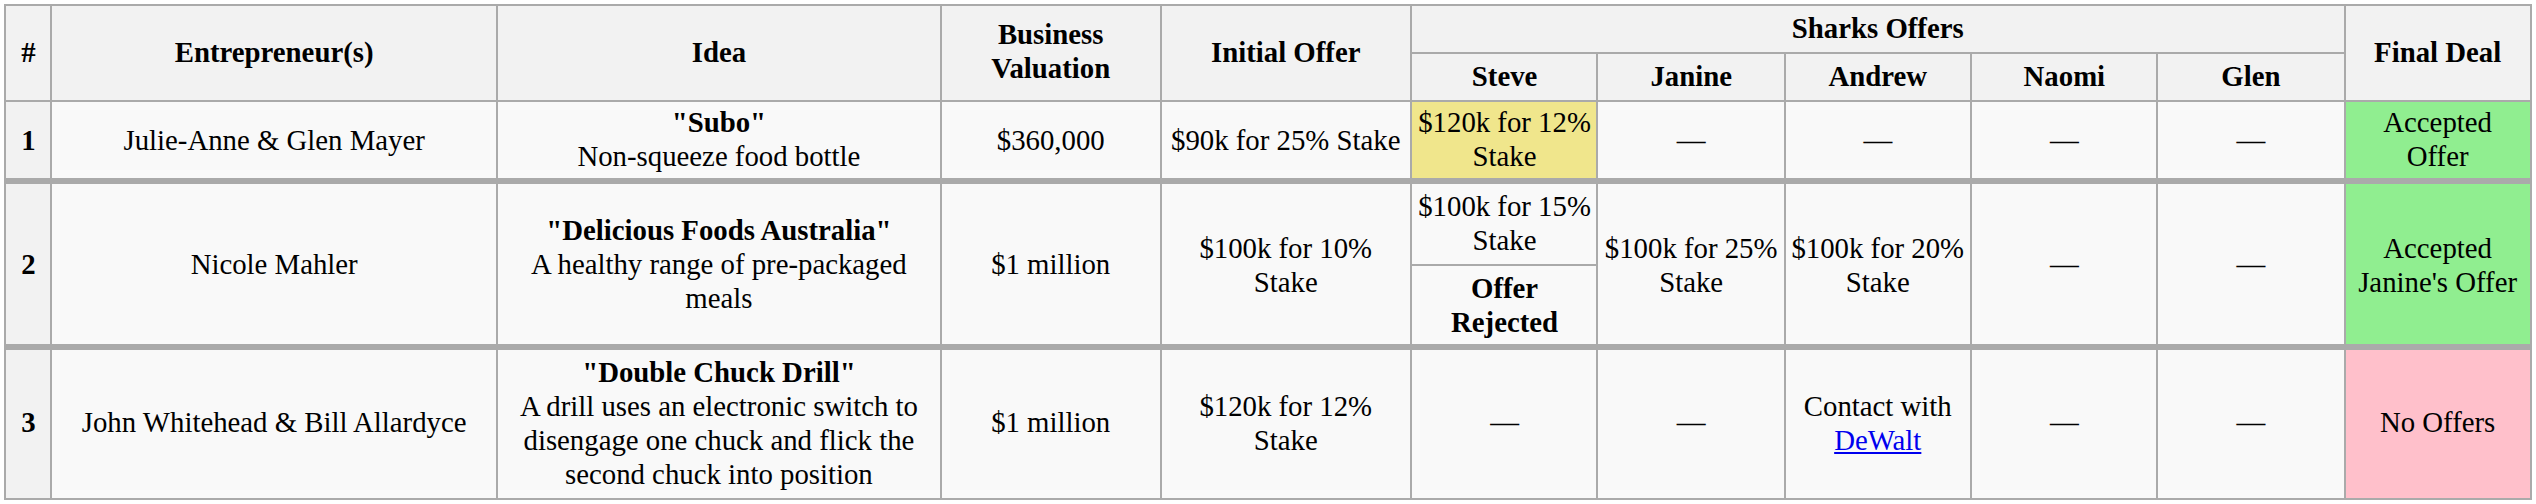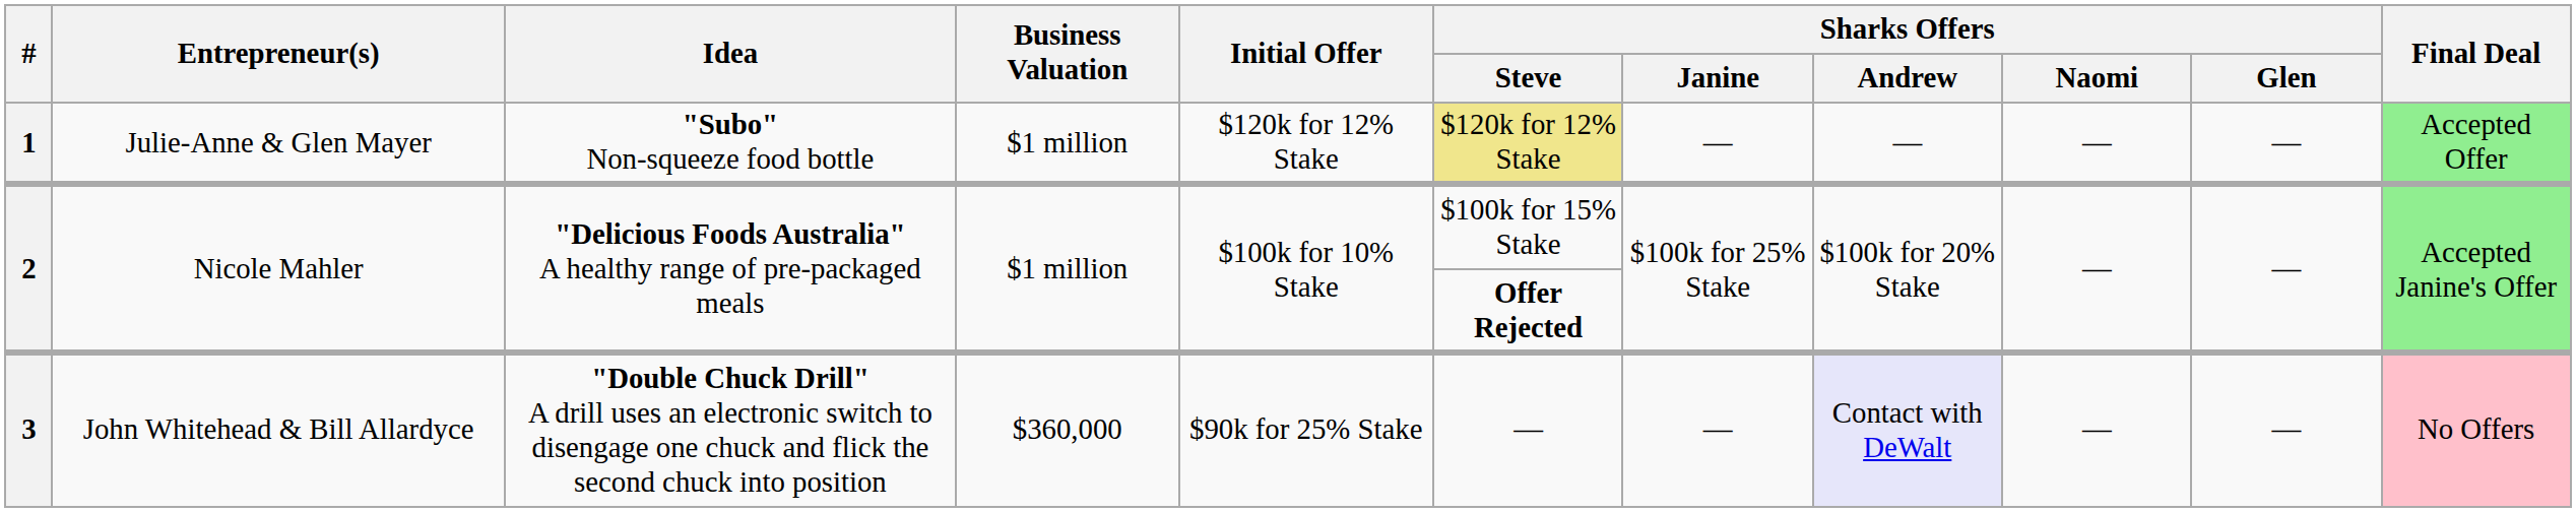 <table class="wikitable plainrowheaders" style="font-size:90%; text-align:center; width: 100%; margin-left: auto; margin-right: auto;">
 <tr>
 <th scope="col" bgcolor="lightgrey" rowspan="2" width="15" align="center">#</th>
 <th scope="col" bgcolor="lightgrey" rowspan="2" width="200" align="center">Entrepreneur(s)</th>
 <th scope="col" bgcolor="lightgrey" rowspan="2" width="200" align="center">Idea</th>
 <th scope="col" bgcolor="lightgrey" rowspan="2" width="95" align="center">Business Valuation</th>
 <th scope="col" bgcolor="lightgrey" rowspan="2" width="110" align="center">Initial Offer</th>
 <th scope="col" bgcolor="lightgrey" colspan="5">Sharks Offers</th>
 <th scope="col" bgcolor="lightgrey" rowspan="2" width="80" align="center">Final Deal</th>
 </tr>
 <tr>
 <th width="80" align="center"><strong>Steve</strong></th>
 <th width="80" align="center"><strong>Janine</strong></th>
 <th width="80" align="center"><strong>Andrew</strong></th>
 <th width="80" align="center"><strong>Naomi</strong></th>
 <th width="80" align="center"><strong>Glen</strong></th>
 </tr>
 <tr>
 <th>1</th>
 <td>Julie-Anne & Glen Mayer</td>
 <td><strong>"Subo"</strong><br> Non-squeeze food bottle</td>
-<td>$360,000</td>
-<td>$90k for 25% Stake</td>
+<td>$1 million</td>
+<td>$120k for 12% Stake</td>
 <td style="background: khaki;">$120k for 12% Stake</td>
 <td>—</td>
 <td>—</td>
 <td>—</td>
 <td>—</td>
 <td bgcolor="lightgreen">Accepted Offer</td>
 </tr>
 <tr>
 </tr>
 <tr style="border-top:3px solid #aaa;">
 <th rowspan="2">2</th>
 <td rowspan="2">Nicole Mahler</td>
 <td rowspan="2"><strong>"Delicious Foods Australia"</strong><br> A healthy range of pre-packaged meals</td>
 <td rowspan="2">$1 million</td>
 <td rowspan="2">$100k for 10% Stake</td>
 <td>$100k for 15% Stake</td>
 <td rowspan="2">$100k for 25% Stake</td>
 <td rowspan="2">$100k for 20% Stake</td>
 <td rowspan="2">—</td>
 <td rowspan="2">—</td>
 <td rowspan="2" bgcolor="lightgreen">Accepted Janine's Offer</td>
 </tr>
 <tr>
 <td><strong>Offer Rejected</strong></td>
 </tr>
 <tr>
 </tr>
 <tr style="border-top:3px solid #aaa;">
 <th>3</th>
 <td>John Whitehead & Bill Allardyce</td>
 <td><strong>"Double Chuck Drill"</strong><br> A drill uses an electronic switch to disengage one chuck and flick the second chuck into position</td>
-<td>$1 million</td>
-<td>$120k for 12% Stake</td>
+<td>$360,000</td>
+<td>$90k for 25% Stake</td>
 <td>—</td>
 <td>—</td>
-<td>Contact with <a href='#'>DeWalt</a></td>
+<td style="background: lavender;">Contact with <a href='#'>DeWalt</a></td>
 <td>—</td>
 <td>—</td>
 <td bgcolor="pink">No Offers</td>
 </tr>
 <tr>
 </tr>
 </table>
